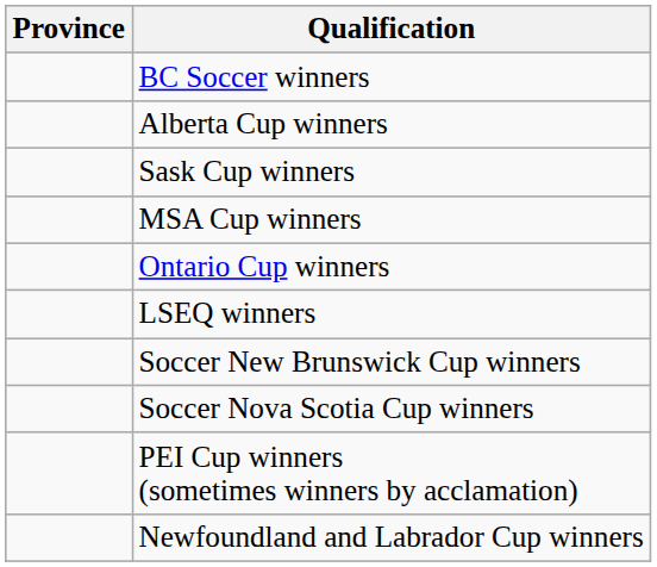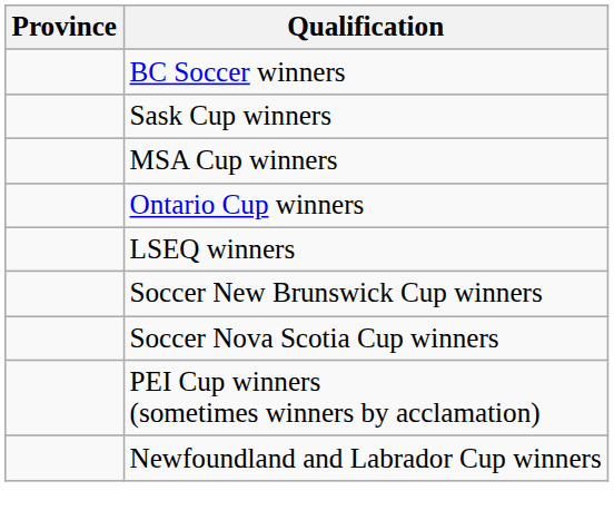 <table class="wikitable">
 <tr>
 <th>Province</th>
 <th>Qualification</th>
 </tr>
 <tr>
 <td></td>
 <td><a href='#'>BC Soccer</a> winners</td>
-</tr>
-<tr>
-<td></td>
-<td>Alberta Cup winners</td>
 </tr>
 <tr>
 <td></td>
 <td>Sask Cup winners</td>
 </tr>
 <tr>
 <td></td>
 <td>MSA Cup winners</td>
 </tr>
 <tr>
 <td></td>
 <td><a href='#'>Ontario Cup</a> winners</td>
 </tr>
 <tr>
 <td></td>
 <td>LSEQ winners</td>
 </tr>
 <tr>
 <td></td>
 <td>Soccer New Brunswick Cup winners</td>
 </tr>
 <tr>
 <td></td>
 <td>Soccer Nova Scotia Cup winners</td>
 </tr>
 <tr>
 <td></td>
 <td>PEI Cup winners<br>(sometimes winners by acclamation)</td>
 </tr>
 <tr>
 <td></td>
 <td>Newfoundland and Labrador Cup winners</td>
 </tr>
 </table>
